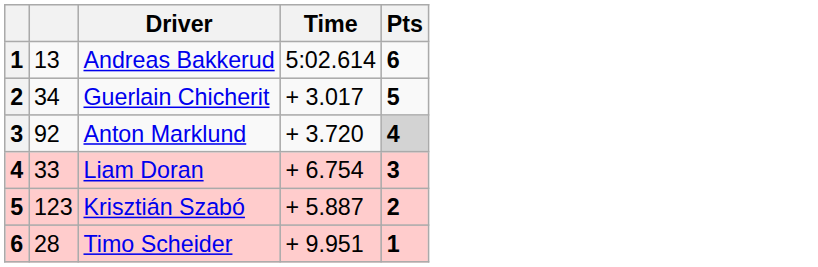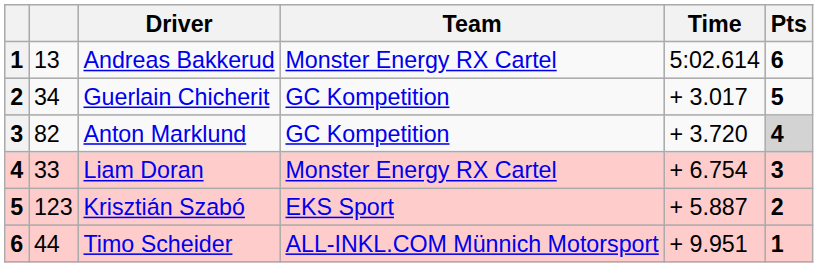 <table class="wikitable" style="font-size:95%">
 <tr>
 <th></th>
 <th></th>
 <th>Driver</th>
+<th>Team</th>
 <th>Time</th>
 <th>Pts</th>
 </tr>
 <tr>
 <th>1</th>
 <td>13</td>
 <td> <a href='#'>Andreas Bakkerud</a></td>
+<td><a href='#'>Monster Energy RX Cartel</a></td>
 <td>5:02.614</td>
 <td><strong>6</strong></td>
 </tr>
 <tr>
 <th>2</th>
 <td>34</td>
 <td> <a href='#'>Guerlain Chicherit</a></td>
+<td><a href='#'>GC Kompetition</a></td>
 <td>+ 3.017</td>
 <td><strong>5</strong></td>
 </tr>
 <tr>
 <th>3</th>
-<td>92</td>
+<td>82</td>
 <td> <a href='#'>Anton Marklund</a></td>
+<td><a href='#'>GC Kompetition</a></td>
 <td>+ 3.720</td>
 <td style="background: lightgrey;"><strong>4</strong></td>
 </tr>
 <tr>
 <th style="background:#ffcccc;">4</th>
 <td style="background:#ffcccc;">33</td>
 <td style="background:#ffcccc;"> <a href='#'>Liam Doran</a></td>
+<td style="background:#ffcccc;"><a href='#'>Monster Energy RX Cartel</a></td>
 <td style="background:#ffcccc;">+ 6.754</td>
 <td style="background:#ffcccc;"><strong>3</strong></td>
 </tr>
 <tr>
 <th style="background:#ffcccc;">5</th>
 <td style="background:#ffcccc;">123</td>
 <td style="background:#ffcccc;"> <a href='#'>Krisztián Szabó</a></td>
+<td style="background:#ffcccc;"><a href='#'>EKS Sport</a></td>
 <td style="background:#ffcccc;">+ 5.887</td>
 <td style="background:#ffcccc;"><strong>2</strong></td>
 </tr>
 <tr>
 <th style="background:#ffcccc;">6</th>
-<td style="background:#ffcccc;">28</td>
+<td style="background:#ffcccc;">44</td>
 <td style="background:#ffcccc;"> <a href='#'>Timo Scheider</a></td>
+<td style="background:#ffcccc;"><a href='#'>ALL-INKL.COM Münnich Motorsport</a></td>
 <td style="background:#ffcccc;">+ 9.951</td>
 <td style="background:#ffcccc;"><strong>1</strong></td>
 </tr>
 </table>
